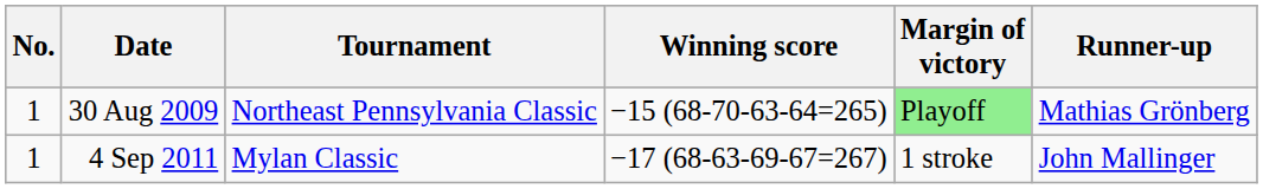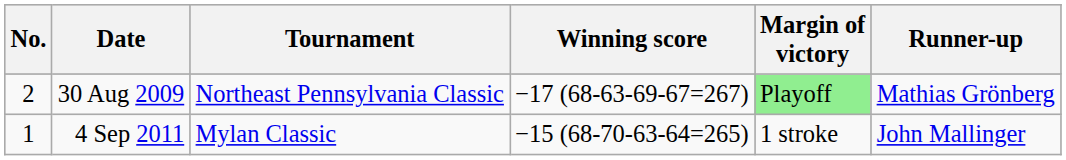 <table class="wikitable" style="font-size:95%;">
 <tr>
 <th>No.</th>
 <th>Date</th>
 <th>Tournament</th>
 <th>Winning score</th>
 <th>Margin of<br>victory</th>
 <th>Runner-up</th>
 </tr>
 <tr>
-<td align=center>1</td>
+<td align=center>2</td>
 <td align=right>30 Aug <a href='#'>2009</a></td>
 <td><a href='#'>Northeast Pennsylvania Classic</a></td>
-<td>−15 (68-70-63-64=265)</td>
+<td>−17 (68-63-69-67=267)</td>
 <td style="background: lightgreen;">Playoff</td>
 <td> <a href='#'>Mathias Grönberg</a></td>
 </tr>
 <tr>
 <td align=center>1</td>
 <td align=right>4 Sep <a href='#'>2011</a></td>
 <td><a href='#'>Mylan Classic</a></td>
-<td>−17 (68-63-69-67=267)</td>
+<td>−15 (68-70-63-64=265)</td>
 <td>1 stroke</td>
 <td> <a href='#'>John Mallinger</a></td>
 </tr>
 </table>
